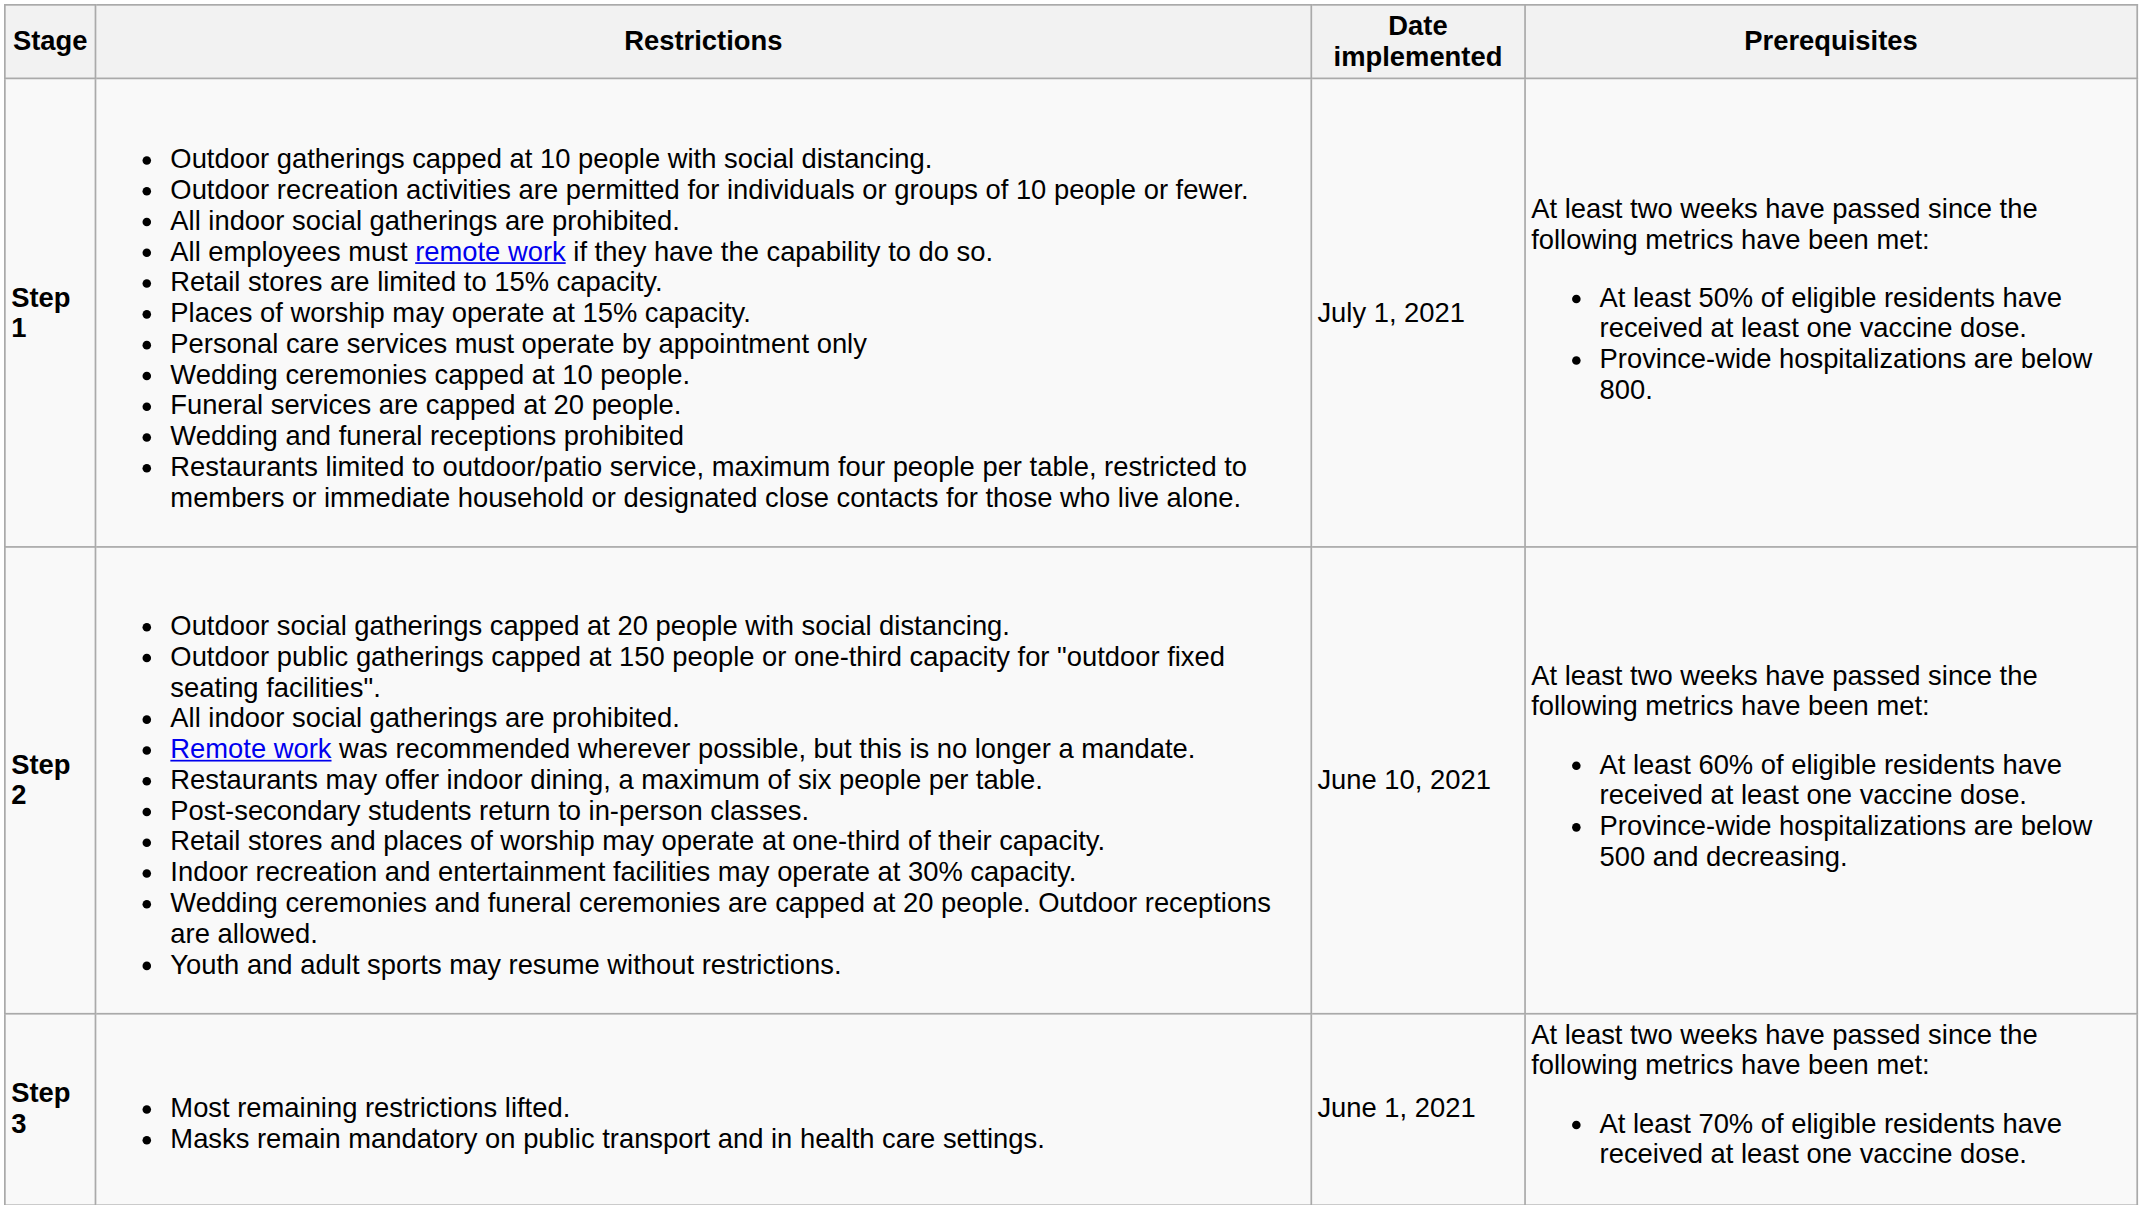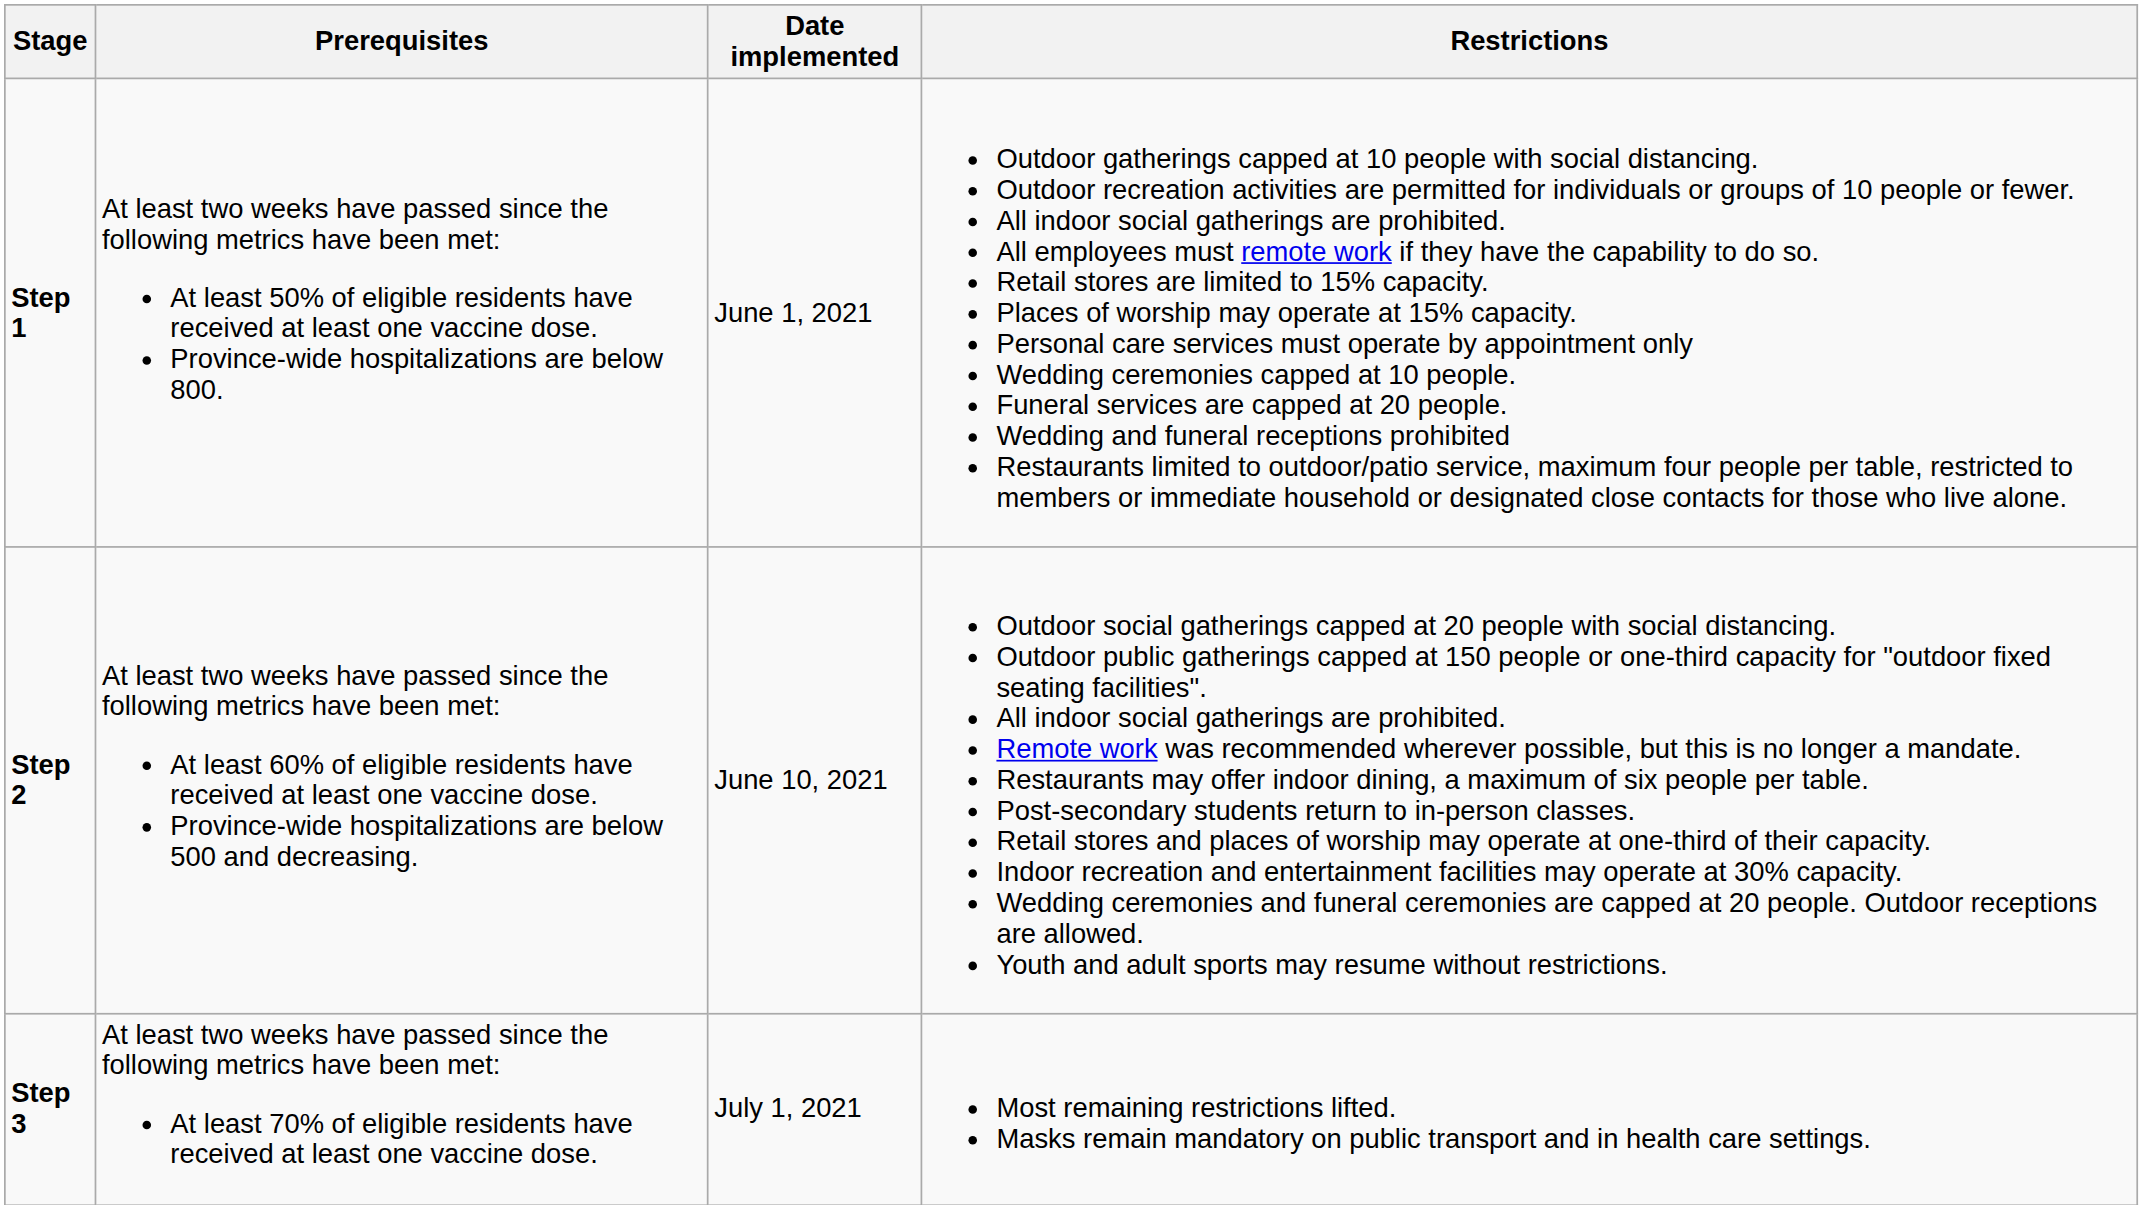 <table class="wikitable">
 <tr>
 <th>Stage</th>
+<th>Prerequisites</th>
+<th>Date implemented</th>
 <th>Restrictions</th>
-<th>Date implemented</th>
-<th>Prerequisites</th>
 </tr>
 <tr>
 <td><strong>Step 1</strong></td>
+<td>At least two weeks have passed since the following metrics have been met:<br><ul><li>At least 50% of eligible residents have received at least one vaccine dose.</li><li>Province-wide hospitalizations are below 800.</li></ul></td>
+<td>June 1, 2021</td>
 <td><br><ul><li>Outdoor gatherings capped at 10 people with social distancing.</li><li>Outdoor recreation activities are permitted for individuals or groups of 10 people or fewer.</li><li>All indoor social gatherings are prohibited.</li><li>All employees must <a href='#'>remote work</a> if they have the capability to do so.</li><li>Retail stores are limited to 15% capacity.</li><li>Places of worship may operate at 15% capacity.</li><li>Personal care services must operate by appointment only</li><li>Wedding ceremonies capped at 10 people.</li><li>Funeral services are capped at 20 people.</li><li>Wedding and funeral receptions prohibited</li><li>Restaurants limited to outdoor/patio service, maximum four people per table, restricted to members or immediate household or designated close contacts for those who live alone.</li></ul></td>
-<td>July 1, 2021</td>
-<td>At least two weeks have passed since the following metrics have been met:<br><ul><li>At least 50% of eligible residents have received at least one vaccine dose.</li><li>Province-wide hospitalizations are below 800.</li></ul></td>
 </tr>
 <tr>
 <td><strong>Step 2</strong></td>
+<td>At least two weeks have passed since the following metrics have been met:<br><ul><li>At least 60% of eligible residents have received at least one vaccine dose.</li><li>Province-wide hospitalizations are below 500 and decreasing.</li></ul></td>
+<td>June 10, 2021</td>
 <td><br><ul><li>Outdoor social gatherings capped at 20 people with social distancing.</li><li>Outdoor public gatherings capped at 150 people or one-third capacity for "outdoor fixed seating facilities".</li><li>All indoor social gatherings are prohibited.</li><li><a href='#'>Remote work</a> was recommended wherever possible, but this is no longer a mandate.</li><li>Restaurants may offer indoor dining, a maximum of six people per table.</li><li>Post-secondary students return to in-person classes.</li><li>Retail stores and places of worship may operate at one-third of their capacity.</li><li>Indoor recreation and entertainment facilities may operate at 30% capacity.</li><li>Wedding ceremonies and funeral ceremonies are capped at 20 people. Outdoor receptions are allowed.</li><li>Youth and adult sports may resume without restrictions.</li></ul></td>
-<td>June 10, 2021</td>
-<td>At least two weeks have passed since the following metrics have been met:<br><ul><li>At least 60% of eligible residents have received at least one vaccine dose.</li><li>Province-wide hospitalizations are below 500 and decreasing.</li></ul></td>
 </tr>
 <tr>
 <td><strong>Step 3</strong></td>
+<td>At least two weeks have passed since the following metrics have been met:<br><ul><li>At least 70% of eligible residents have received at least one vaccine dose.</li></ul></td>
+<td>July 1, 2021</td>
 <td><br><ul><li>Most remaining restrictions lifted.</li><li>Masks remain mandatory on public transport and in health care settings.</li></ul></td>
-<td>June 1, 2021</td>
-<td>At least two weeks have passed since the following metrics have been met:<br><ul><li>At least 70% of eligible residents have received at least one vaccine dose.</li></ul></td>
 </tr>
 </table>
